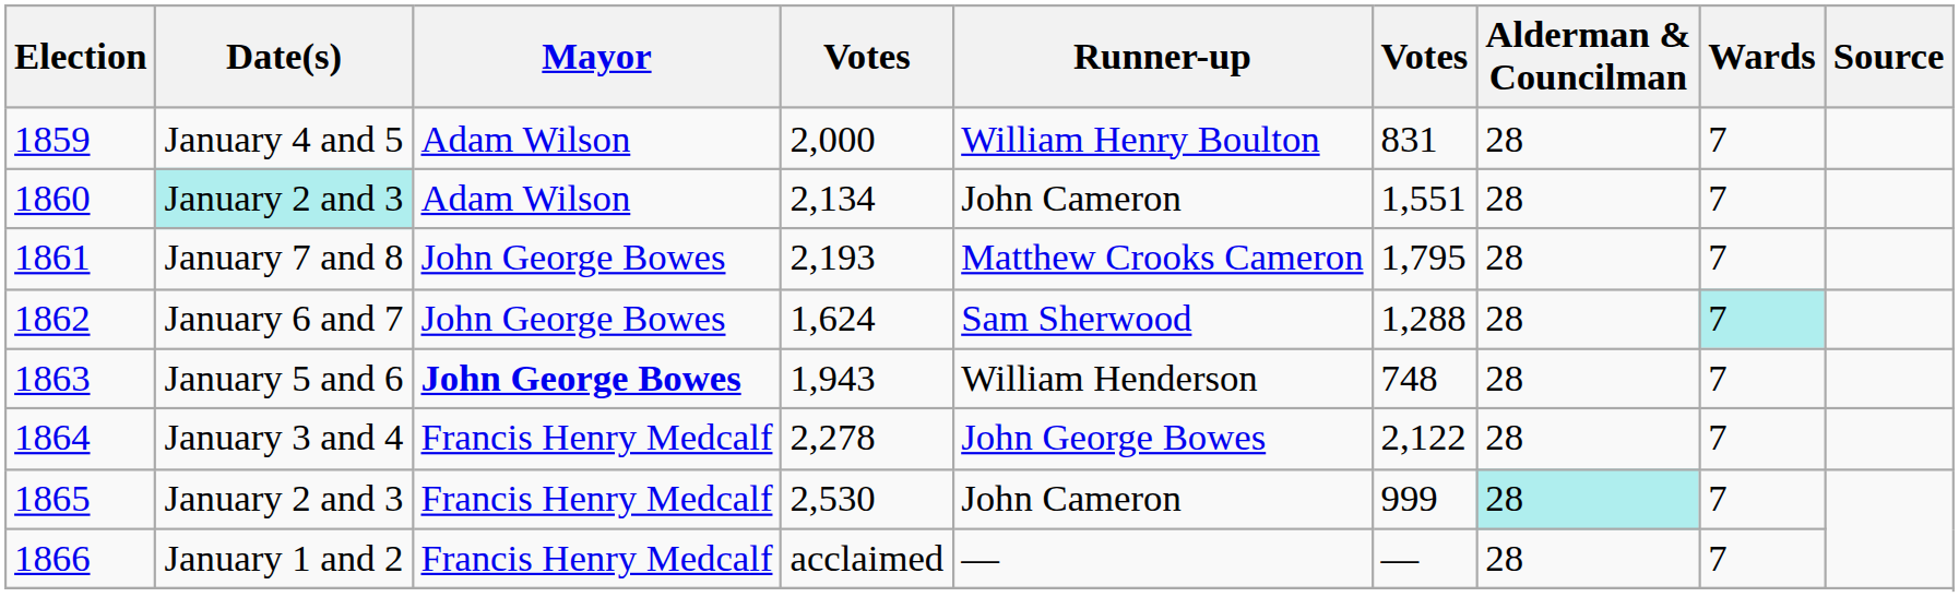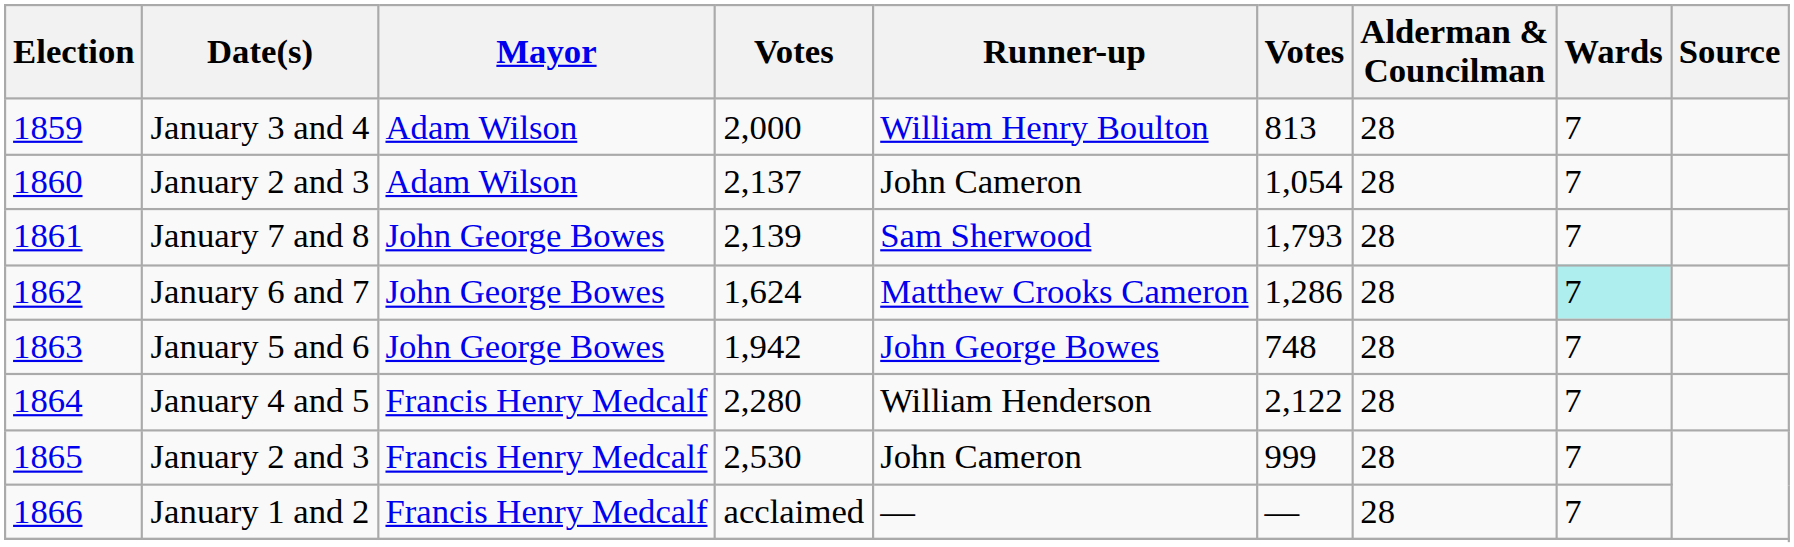 <table class="wikitable">
 <tr>
 <th>Election</th>
 <th>Date(s)</th>
 <th><a href='#'>Mayor</a></th>
 <th>Votes</th>
 <th>Runner-up</th>
 <th>Votes</th>
 <th>Alderman &<br>Councilman</th>
 <th>Wards</th>
 <th>Source</th>
 </tr>
 <tr>
 <td><a href='#'>1859</a></td>
-<td>January 4 and 5</td>
+<td>January 3 and 4</td>
 <td><a href='#'>Adam Wilson</a></td>
 <td>2,000</td>
 <td><a href='#'>William Henry Boulton</a></td>
-<td>831</td>
+<td>813</td>
 <td>28</td>
 <td>7</td>
 <td></td>
 </tr>
 <tr>
 <td><a href='#'>1860</a></td>
-<td style="background: paleturquoise;">January 2 and 3</td>
+<td>January 2 and 3</td>
 <td><a href='#'>Adam Wilson</a></td>
-<td>2,134</td>
+<td>2,137</td>
 <td>John Cameron</td>
-<td>1,551</td>
+<td>1,054</td>
 <td>28</td>
 <td>7</td>
 <td></td>
 </tr>
 <tr>
 <td><a href='#'>1861</a></td>
 <td>January 7 and 8</td>
 <td><a href='#'>John George Bowes</a></td>
-<td>2,193</td>
-<td><a href='#'>Matthew Crooks Cameron</a></td>
-<td>1,795</td>
+<td>2,139</td>
+<td><a href='#'>Sam Sherwood</a></td>
+<td>1,793</td>
 <td>28</td>
 <td>7</td>
 <td></td>
 </tr>
 <tr>
 <td><a href='#'>1862</a></td>
 <td>January 6 and 7</td>
 <td><a href='#'>John George Bowes</a></td>
 <td>1,624</td>
-<td><a href='#'>Sam Sherwood</a></td>
-<td>1,288</td>
+<td><a href='#'>Matthew Crooks Cameron</a></td>
+<td>1,286</td>
 <td>28</td>
 <td style="background: paleturquoise;">7</td>
 <td></td>
 </tr>
 <tr>
 <td><a href='#'>1863</a></td>
 <td>January 5 and 6</td>
-<td><strong><a href='#'>John George Bowes</a></strong></td>
-<td>1,943</td>
-<td>William Henderson</td>
+<td><a href='#'>John George Bowes</a></td>
+<td>1,942</td>
+<td><a href='#'>John George Bowes</a></td>
 <td>748</td>
 <td>28</td>
 <td>7</td>
 <td></td>
 </tr>
 <tr>
 <td><a href='#'>1864</a></td>
-<td>January 3 and 4</td>
+<td>January 4 and 5</td>
 <td><a href='#'>Francis Henry Medcalf</a></td>
-<td>2,278</td>
-<td><a href='#'>John George Bowes</a></td>
+<td>2,280</td>
+<td>William Henderson</td>
 <td>2,122</td>
 <td>28</td>
 <td>7</td>
 <td></td>
 </tr>
 <tr>
 <td><a href='#'>1865</a></td>
 <td>January 2 and 3</td>
 <td><a href='#'>Francis Henry Medcalf</a></td>
 <td>2,530</td>
 <td>John Cameron</td>
 <td>999</td>
-<td style="background: paleturquoise;">28</td>
+<td>28</td>
 <td>7</td>
 </tr>
 <tr>
 <td><a href='#'>1866</a></td>
 <td>January 1 and 2</td>
 <td><a href='#'>Francis Henry Medcalf</a></td>
 <td>acclaimed</td>
 <td>—</td>
 <td>—</td>
 <td>28</td>
 <td>7</td>
 </tr>
 <tr>
 </tr>
 </table>
